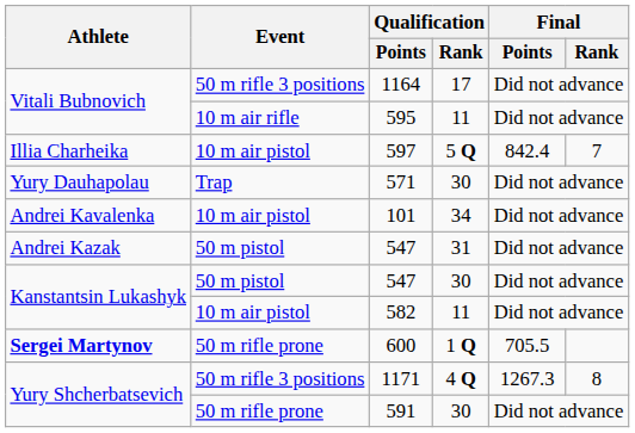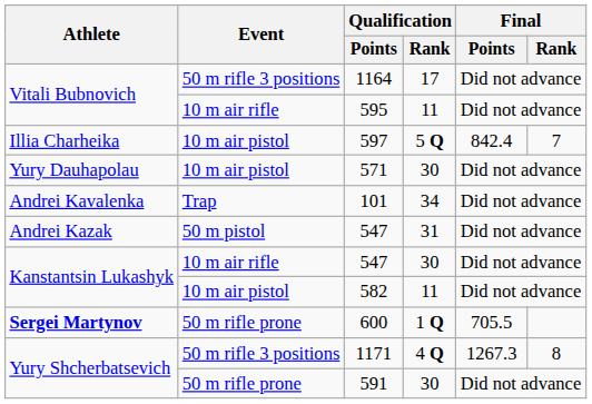 <table class="wikitable" style="font-size:90%">
 <tr>
 <th rowspan="2">Athlete</th>
 <th rowspan="2">Event</th>
 <th colspan=2>Qualification</th>
 <th colspan=2>Final</th>
 </tr>
 <tr style="font-size:95%">
 <th>Points</th>
 <th>Rank</th>
 <th>Points</th>
 <th>Rank</th>
 </tr>
 <tr align=center>
 <td align=left rowspan=2><a href='#'>Vitali Bubnovich</a></td>
 <td align=left><a href='#'>50 m rifle 3 positions</a></td>
 <td>1164</td>
 <td>17</td>
 <td colspan=2>Did not advance</td>
 </tr>
 <tr align=center>
 <td align=left><a href='#'>10 m air rifle</a></td>
 <td>595</td>
 <td>11</td>
 <td colspan=2>Did not advance</td>
 </tr>
 <tr align=center>
 <td align=left><a href='#'>Illia Charheika</a></td>
 <td align=left><a href='#'>10 m air pistol</a></td>
 <td>597</td>
 <td>5 <strong>Q</strong></td>
 <td>842.4</td>
 <td>7</td>
 </tr>
 <tr align=center>
 <td align=left><a href='#'>Yury Dauhapolau</a></td>
-<td align=left><a href='#'>Trap</a></td>
+<td align=left><a href='#'>10 m air pistol</a></td>
 <td>571</td>
 <td>30</td>
 <td colspan=2>Did not advance</td>
 </tr>
 <tr align=center>
 <td align=left><a href='#'>Andrei Kavalenka</a></td>
-<td align=left><a href='#'>10 m air pistol</a></td>
+<td align=left><a href='#'>Trap</a></td>
 <td>101</td>
 <td>34</td>
 <td colspan=2>Did not advance</td>
 </tr>
 <tr align=center>
 <td align=left><a href='#'>Andrei Kazak</a></td>
 <td align=left><a href='#'>50 m pistol</a></td>
 <td>547</td>
 <td>31</td>
 <td colspan=2>Did not advance</td>
 </tr>
 <tr align=center>
 <td align=left rowspan=2><a href='#'>Kanstantsin Lukashyk</a></td>
-<td align=left><a href='#'>50 m pistol</a></td>
+<td align=left><a href='#'>10 m air rifle</a></td>
 <td>547</td>
 <td>30</td>
 <td colspan=2>Did not advance</td>
 </tr>
 <tr align=center>
 <td align=left><a href='#'>10 m air pistol</a></td>
 <td>582</td>
 <td>11</td>
 <td colspan=2>Did not advance</td>
 </tr>
 <tr align=center>
 <td align=left><strong><a href='#'>Sergei Martynov</a></strong></td>
 <td align=left><a href='#'>50 m rifle prone</a></td>
 <td>600</td>
 <td>1 <strong>Q</strong></td>
 <td>705.5</td>
 <td></td>
 </tr>
 <tr align=center>
 <td align=left rowspan=2><a href='#'>Yury Shcherbatsevich</a></td>
 <td align=left><a href='#'>50 m rifle 3 positions</a></td>
 <td>1171</td>
 <td>4 <strong>Q</strong></td>
 <td>1267.3</td>
 <td>8</td>
 </tr>
 <tr align=center>
 <td align=left><a href='#'>50 m rifle prone</a></td>
 <td>591</td>
 <td>30</td>
 <td colspan=2>Did not advance</td>
 </tr>
 </table>
